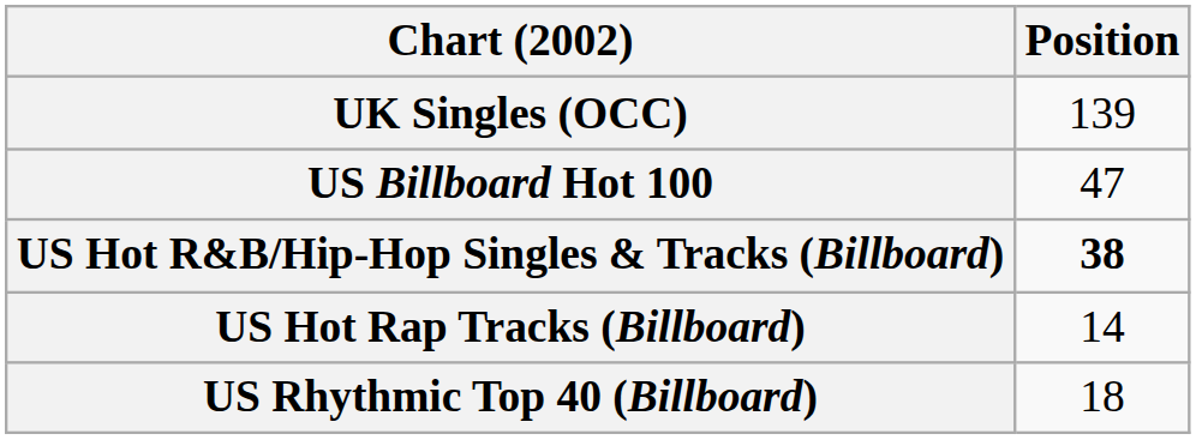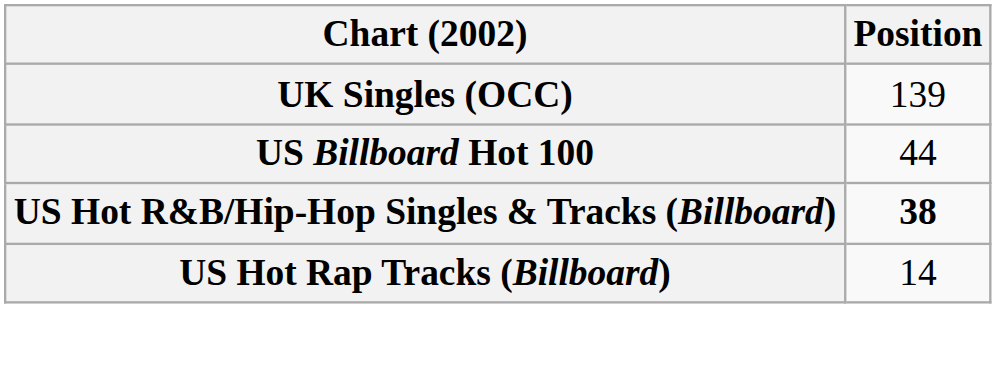 <table class="wikitable sortable plainrowheaders" style="text-align:center">
 <tr>
 <th>Chart (2002)</th>
 <th>Position</th>
 </tr>
 <tr>
 <th scope="row">UK Singles (OCC)</th>
 <td>139</td>
 </tr>
 <tr>
 <th scope="row">US <em>Billboard</em> Hot 100</th>
-<td>47</td>
+<td>44</td>
 </tr>
 <tr>
 <th scope="row">US Hot R&B/Hip-Hop Singles & Tracks (<em>Billboard</em>)</th>
 <td><strong>38</strong></td>
 </tr>
 <tr>
 <th scope="row">US Hot Rap Tracks (<em>Billboard</em>)</th>
 <td>14</td>
 </tr>
-<tr>
-<th scope="row">US Rhythmic Top 40 (<em>Billboard</em>)</th>
-<td>18</td>
-</tr>
 </table>
